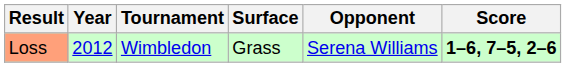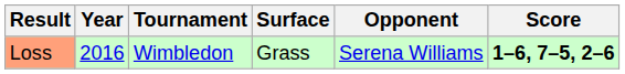 <table class="sortable wikitable">
 <tr>
 <th>Result</th>
 <th>Year</th>
 <th>Tournament</th>
 <th>Surface</th>
 <th>Opponent</th>
 <th>Score</th>
 </tr>
 <tr style="background:#cfc;">
 <td style="background:#ffa07a;">Loss</td>
-<td><a href='#'>2012</a></td>
+<td><a href='#'>2016</a></td>
 <td><a href='#'>Wimbledon</a></td>
 <td>Grass</td>
 <td> <a href='#'>Serena Williams</a></td>
 <td><strong>1–6, 7–5, 2–6</strong></td>
 </tr>
 </table>
